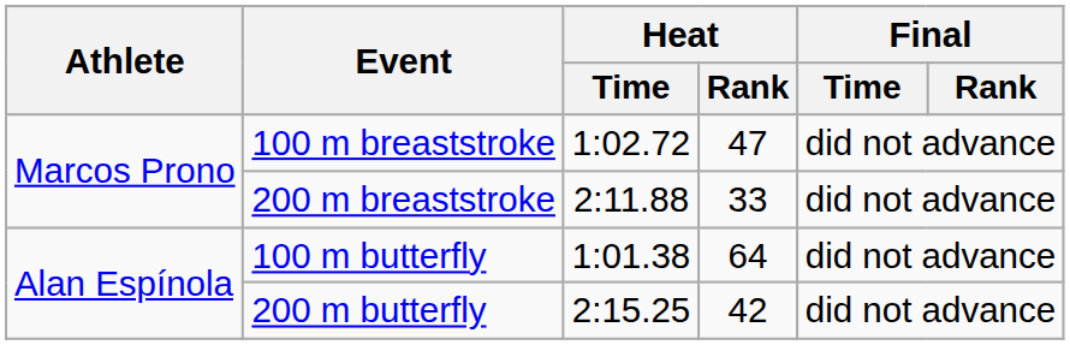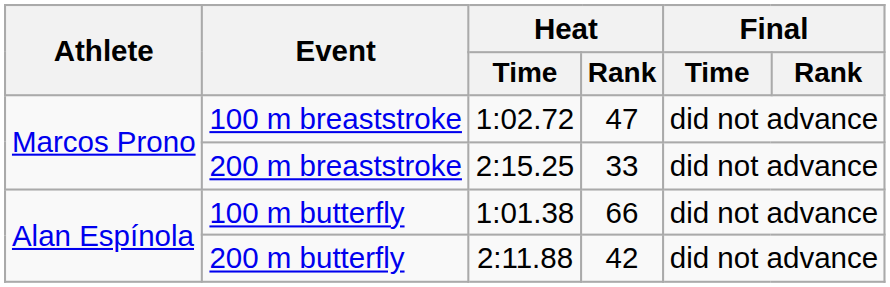 <table class=wikitable style="font-size:90%">
 <tr>
 <th rowspan="2">Athlete</th>
 <th rowspan="2">Event</th>
 <th colspan="2">Heat</th>
 <th colspan="2">Final</th>
 </tr>
 <tr style="font-size:95%">
 <th>Time</th>
 <th>Rank</th>
 <th>Time</th>
 <th>Rank</th>
 </tr>
 <tr align=center>
 <td align=left rowspan=2><a href='#'>Marcos Prono</a></td>
 <td align=left><a href='#'>100 m breaststroke</a></td>
 <td>1:02.72</td>
 <td>47</td>
 <td colspan=2>did not advance</td>
 </tr>
 <tr align=center>
 <td align=left><a href='#'>200 m breaststroke</a></td>
-<td>2:11.88</td>
+<td>2:15.25</td>
 <td>33</td>
 <td colspan=2>did not advance</td>
 </tr>
 <tr align=center>
 <td align=left rowspan=2><a href='#'>Alan Espínola</a></td>
 <td align=left><a href='#'>100 m butterfly</a></td>
 <td>1:01.38</td>
-<td>64</td>
+<td>66</td>
 <td colspan=2>did not advance</td>
 </tr>
 <tr align=center>
 <td align=left><a href='#'>200 m butterfly</a></td>
-<td>2:15.25</td>
+<td>2:11.88</td>
 <td>42</td>
 <td colspan=2>did not advance</td>
 </tr>
 </table>
